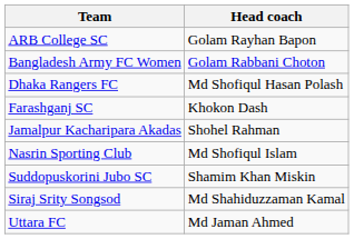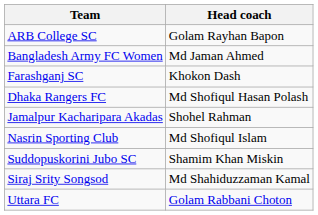 <table class="wikitable sortable">
 <tr>
 <th>Team</th>
 <th>Head coach</th>
 </tr>
 <tr>
 <td><a href='#'>ARB College SC</a></td>
 <td> Golam Rayhan Bapon</td>
 </tr>
 <tr>
 <td><a href='#'>Bangladesh Army FC Women</a></td>
-<td> <a href='#'>Golam Rabbani Choton</a></td>
+<td> Md Jaman Ahmed</td>
+</tr>
+<tr>
+<td><a href='#'>Farashganj SC</a></td>
+<td> Khokon Dash</td>
 </tr>
 <tr>
 <td><a href='#'>Dhaka Rangers FC</a></td>
 <td> Md Shofiqul Hasan Polash</td>
-</tr>
-<tr>
-<td><a href='#'>Farashganj SC</a></td>
-<td> Khokon Dash</td>
 </tr>
 <tr>
 <td><a href='#'>Jamalpur Kacharipara Akadas</a></td>
 <td> Shohel Rahman</td>
 </tr>
 <tr>
 <td><a href='#'>Nasrin Sporting Club</a></td>
 <td> Md Shofiqul Islam</td>
 </tr>
 <tr>
 <td><a href='#'>Suddopuskorini Jubo SC</a></td>
 <td> Shamim Khan Miskin</td>
 </tr>
 <tr>
 <td><a href='#'>Siraj Srity Songsod</a></td>
 <td> Md Shahiduzzaman Kamal</td>
 </tr>
 <tr>
 <td><a href='#'>Uttara FC</a></td>
-<td> Md Jaman Ahmed</td>
+<td> <a href='#'>Golam Rabbani Choton</a></td>
 </tr>
 </table>
